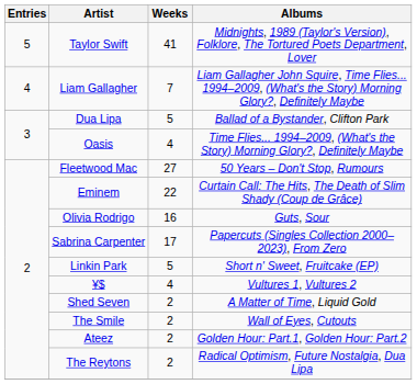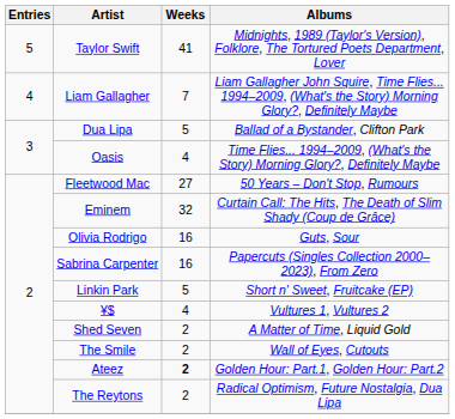 <table class="wikitable sortable" style="text-align: center;">
 <tr>
 <th scope="col" style="width:55px;" data-sort-type="number">Entries</th>
 <th scope="col" style="text-align:center;">Artist</th>
 <th scope="col" style="width:55px;" data-sort-type="number">Weeks</th>
 <th scope="col" style="width:300px;">Albums</th>
 </tr>
 <tr>
 <td>5</td>
 <td><a href='#'>Taylor Swift</a></td>
 <td>41</td>
 <td><em><a href='#'>Midnights</a></em>, <em><a href='#'>1989 (Taylor's Version)</a></em>, <em><a href='#'>Folklore</a></em>, <em><a href='#'>The Tortured Poets Department</a></em>, <em><a href='#'>Lover</a></em></td>
 </tr>
 <tr>
 <td>4</td>
 <td><a href='#'>Liam Gallagher</a></td>
 <td>7</td>
 <td><em><a href='#'>Liam Gallagher John Squire</a></em>, <em><a href='#'>Time Flies... 1994–2009</a></em>, <em><a href='#'>(What's the Story) Morning Glory?</a></em>, <em><a href='#'>Definitely Maybe</a></em></td>
 </tr>
 <tr>
 <td style="text-align:center" rowspan="2">3</td>
 <td><a href='#'>Dua Lipa</a></td>
 <td>5</td>
 <td><em><a href='#'>Ballad of a Bystander</a></em>, <em>Clifton Park</em></td>
 </tr>
 <tr>
 <td><a href='#'>Oasis</a></td>
 <td>4</td>
 <td><em><a href='#'>Time Flies... 1994–2009</a></em>, <em><a href='#'>(What's the Story) Morning Glory?</a></em>, <em><a href='#'>Definitely Maybe</a></em></td>
 </tr>
 <tr>
 <td style="text-align:center" rowspan="10">2</td>
 <td><a href='#'>Fleetwood Mac</a></td>
 <td>27</td>
 <td><em><a href='#'>50 Years – Don't Stop</a></em>, <em><a href='#'>Rumours</a></em></td>
 </tr>
 <tr>
 <td><a href='#'>Eminem</a></td>
-<td>22</td>
+<td>32</td>
 <td><em><a href='#'>Curtain Call: The Hits</a></em>, <em><a href='#'>The Death of Slim Shady (Coup de Grâce)</a></em></td>
 </tr>
 <tr>
 <td><a href='#'>Olivia Rodrigo</a></td>
 <td>16</td>
 <td><em><a href='#'>Guts</a></em>, <em><a href='#'>Sour</a></em></td>
 </tr>
 <tr>
 <td><a href='#'>Sabrina Carpenter</a></td>
-<td>17</td>
+<td>16</td>
 <td><em><a href='#'>Papercuts (Singles Collection 2000–2023)</a></em>, <em><a href='#'>From Zero</a></em></td>
 </tr>
 <tr>
 <td><a href='#'>Linkin Park</a></td>
 <td>5</td>
 <td><em><a href='#'>Short n' Sweet</a></em>, <em><a href='#'>Fruitcake (EP)</a></em></td>
 </tr>
 <tr>
 <td><a href='#'>¥$</a></td>
 <td>4</td>
 <td><em><a href='#'>Vultures 1</a></em>, <em><a href='#'>Vultures 2</a></em></td>
 </tr>
 <tr>
 <td><a href='#'>Shed Seven</a></td>
 <td>2</td>
 <td><em><a href='#'>A Matter of Time</a></em>, <em>Liquid Gold</em></td>
 </tr>
 <tr>
 <td><a href='#'>The Smile</a></td>
 <td>2</td>
 <td><em><a href='#'>Wall of Eyes</a></em>, <em><a href='#'>Cutouts</a></em></td>
 </tr>
 <tr>
 <td><a href='#'>Ateez</a></td>
-<td>2</td>
+<td><strong>2</strong></td>
 <td><em><a href='#'>Golden Hour: Part.1</a></em>, <em><a href='#'>Golden Hour: Part.2</a></em></td>
 </tr>
 <tr>
 <td><a href='#'>The Reytons</a></td>
 <td>2</td>
 <td><em><a href='#'>Radical Optimism</a></em>, <em><a href='#'>Future Nostalgia</a></em>, <em><a href='#'>Dua Lipa</a></em></td>
 </tr>
 <tr>
 </tr>
 </table>
